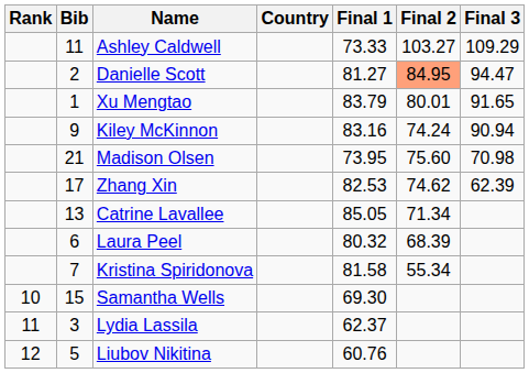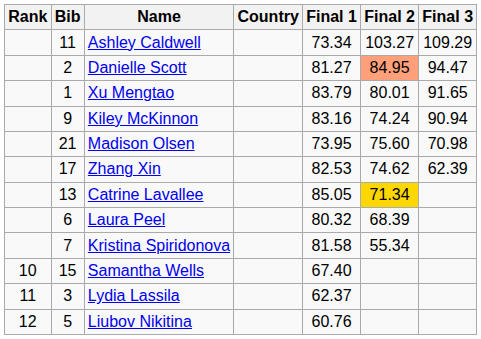 <table class="wikitable sortable" style="text-align:center">
 <tr>
 <th>Rank</th>
 <th>Bib</th>
 <th>Name</th>
 <th>Country</th>
 <th>Final 1</th>
 <th>Final 2</th>
 <th>Final 3</th>
 </tr>
 <tr>
 <td></td>
 <td>11</td>
 <td align=left><a href='#'>Ashley Caldwell</a></td>
 <td align=left></td>
-<td>73.33</td>
+<td>73.34</td>
 <td>103.27</td>
 <td>109.29</td>
 </tr>
 <tr>
 <td></td>
 <td>2</td>
 <td align=left><a href='#'>Danielle Scott</a></td>
 <td align=left></td>
 <td>81.27</td>
 <td style="background: lightsalmon;">84.95</td>
 <td>94.47</td>
 </tr>
 <tr>
 <td></td>
 <td>1</td>
 <td align=left><a href='#'>Xu Mengtao</a></td>
 <td align=left></td>
 <td>83.79</td>
 <td>80.01</td>
 <td>91.65</td>
 </tr>
 <tr>
 <td></td>
 <td>9</td>
 <td align=left><a href='#'>Kiley McKinnon</a></td>
 <td align=left></td>
 <td>83.16</td>
 <td>74.24</td>
 <td>90.94</td>
 </tr>
 <tr>
 <td></td>
 <td>21</td>
 <td align=left><a href='#'>Madison Olsen</a></td>
 <td align=left></td>
 <td>73.95</td>
 <td>75.60</td>
 <td>70.98</td>
 </tr>
 <tr>
 <td></td>
 <td>17</td>
 <td align=left><a href='#'>Zhang Xin</a></td>
 <td align=left></td>
 <td>82.53</td>
 <td>74.62</td>
 <td>62.39</td>
 </tr>
 <tr>
 <td></td>
 <td>13</td>
 <td align=left><a href='#'>Catrine Lavallee</a></td>
 <td align=left></td>
 <td>85.05</td>
-<td>71.34</td>
+<td style="background: gold;">71.34</td>
 <td></td>
 </tr>
 <tr>
 <td></td>
 <td>6</td>
 <td align=left><a href='#'>Laura Peel</a></td>
 <td align=left></td>
 <td>80.32</td>
 <td>68.39</td>
 <td></td>
 </tr>
 <tr>
 <td></td>
 <td>7</td>
 <td align=left><a href='#'>Kristina Spiridonova</a></td>
 <td align=left></td>
 <td>81.58</td>
 <td>55.34</td>
 <td></td>
 </tr>
 <tr>
 <td>10</td>
 <td>15</td>
 <td align=left><a href='#'>Samantha Wells</a></td>
 <td align=left></td>
-<td>69.30</td>
+<td>67.40</td>
 <td></td>
 <td></td>
 </tr>
 <tr>
 <td>11</td>
 <td>3</td>
 <td align=left><a href='#'>Lydia Lassila</a></td>
 <td align=left></td>
 <td>62.37</td>
 <td></td>
 <td></td>
 </tr>
 <tr>
 <td>12</td>
 <td>5</td>
 <td align=left><a href='#'>Liubov Nikitina</a></td>
 <td align=left></td>
 <td>60.76</td>
 <td></td>
 <td></td>
 </tr>
 </table>
